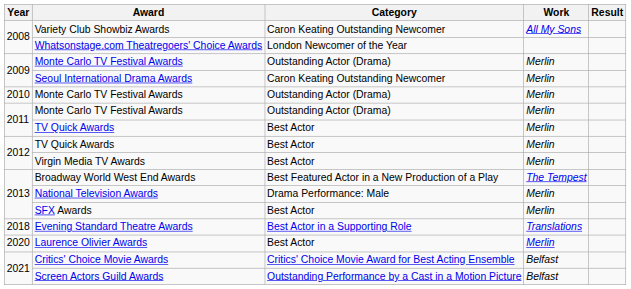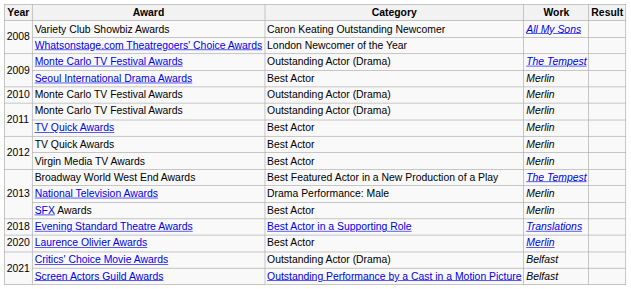 <table class="wikitable sortable">
 <tr>
 <th scope="col">Year</th>
 <th scope="col">Award</th>
 <th scope="col">Category</th>
 <th scope="col">Work</th>
 <th scope="col">Result</th>
 </tr>
 <tr>
 <td rowspan="2">2008</td>
 <td>Variety Club Showbiz Awards</td>
 <td>Caron Keating Outstanding Newcomer</td>
 <td><em><a href='#'>All My Sons</a></em></td>
 <td></td>
 </tr>
 <tr>
 <td><a href='#'>Whatsonstage.com Theatregoers' Choice Awards</a></td>
 <td>London Newcomer of the Year</td>
 <td></td>
 <td></td>
 </tr>
 <tr>
 <td rowspan="2">2009</td>
 <td><a href='#'>Monte Carlo TV Festival Awards</a></td>
 <td>Outstanding Actor (Drama)</td>
-<td><em>Merlin</em></td>
+<td data-sort-value="Tempest, The"><em><a href='#'>The Tempest</a></em></td>
 <td></td>
 </tr>
 <tr>
 <td><a href='#'>Seoul International Drama Awards</a></td>
-<td>Caron Keating Outstanding Newcomer</td>
+<td>Best Actor</td>
 <td><em>Merlin</em></td>
 <td></td>
 </tr>
 <tr>
 <td>2010</td>
 <td>Monte Carlo TV Festival Awards</td>
 <td>Outstanding Actor (Drama)</td>
 <td><em>Merlin</em></td>
 <td></td>
 </tr>
 <tr>
 <td rowspan="2">2011</td>
 <td>Monte Carlo TV Festival Awards</td>
 <td>Outstanding Actor (Drama)</td>
 <td><em>Merlin</em></td>
 <td></td>
 </tr>
 <tr>
 <td><a href='#'>TV Quick Awards</a></td>
 <td>Best Actor</td>
 <td><em>Merlin</em></td>
 <td></td>
 </tr>
 <tr>
 <td rowspan="2">2012</td>
 <td>TV Quick Awards</td>
 <td>Best Actor</td>
 <td><em>Merlin</em></td>
 <td></td>
 </tr>
 <tr>
 <td>Virgin Media TV Awards</td>
 <td>Best Actor</td>
 <td><em>Merlin</em></td>
 <td></td>
 </tr>
 <tr>
 <td rowspan="3">2013</td>
 <td>Broadway World West End Awards</td>
 <td>Best Featured Actor in a New Production of a Play</td>
 <td data-sort-value="Tempest, The"><em><a href='#'>The Tempest</a></em></td>
 <td></td>
 </tr>
 <tr>
 <td><a href='#'>National Television Awards</a></td>
 <td>Drama Performance: Male</td>
 <td><em>Merlin</em></td>
 <td></td>
 </tr>
 <tr>
 <td><a href='#'>SFX</a> Awards</td>
 <td>Best Actor</td>
 <td><em>Merlin</em></td>
 <td></td>
 </tr>
 <tr>
 <td>2018</td>
 <td><a href='#'>Evening Standard Theatre Awards</a></td>
 <td><a href='#'>Best Actor in a Supporting Role</a></td>
 <td><em><a href='#'>Translations</a></em></td>
 <td></td>
 </tr>
 <tr>
 <td>2020</td>
 <td><a href='#'>Laurence Olivier Awards</a></td>
 <td>Best Actor</td>
 <td><em><a href='#'>Merlin</a></em></td>
 <td></td>
 </tr>
 <tr>
 <td rowspan="2">2021</td>
 <td><a href='#'>Critics' Choice Movie Awards</a></td>
-<td><a href='#'>Critics' Choice Movie Award for Best Acting Ensemble</a> </td>
+<td>Outstanding Actor (Drama)</td>
 <td><em>Belfast</em></td>
 <td></td>
 </tr>
 <tr>
 <td><a href='#'>Screen Actors Guild Awards</a></td>
 <td><a href='#'>Outstanding Performance by a Cast in a Motion Picture</a> </td>
 <td><em>Belfast</em></td>
 <td></td>
 </tr>
 </table>
